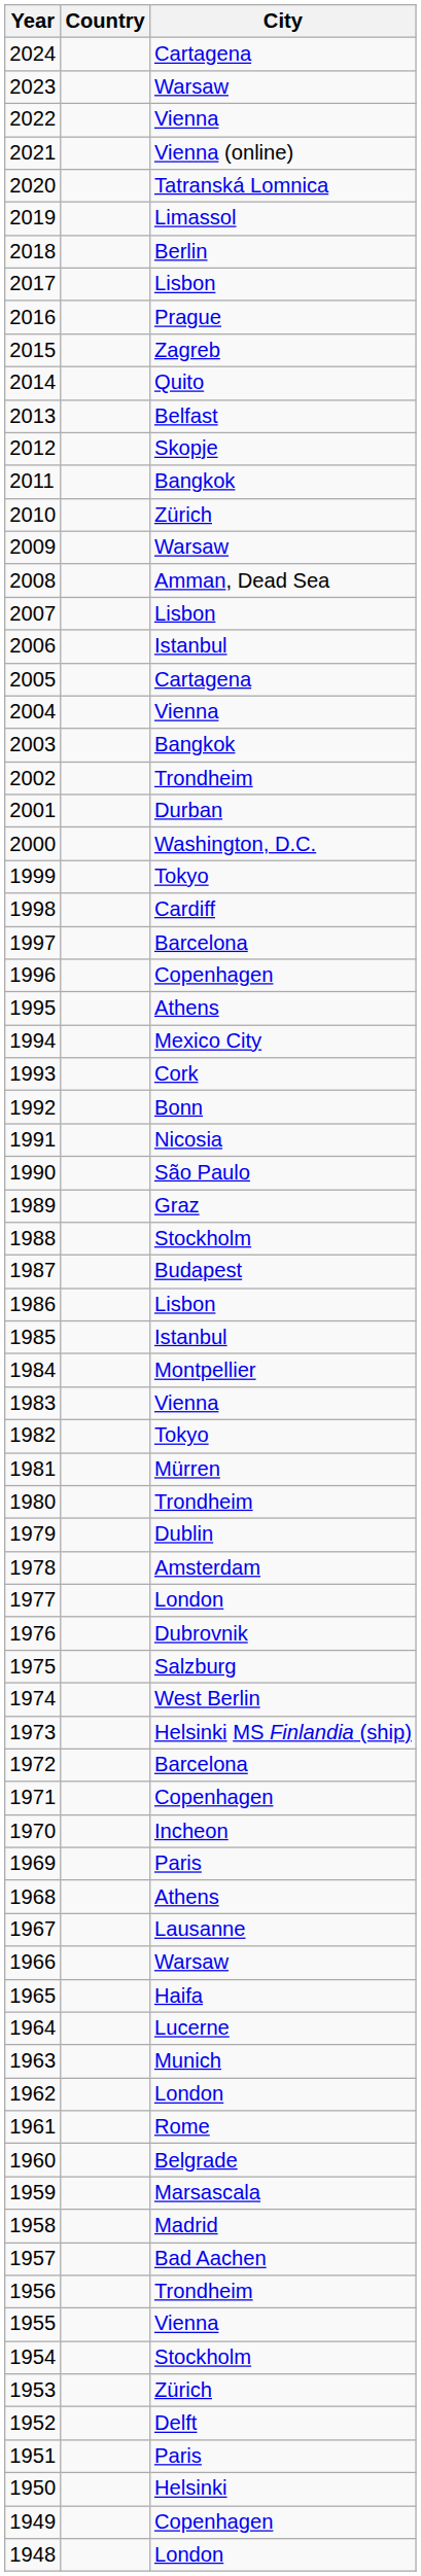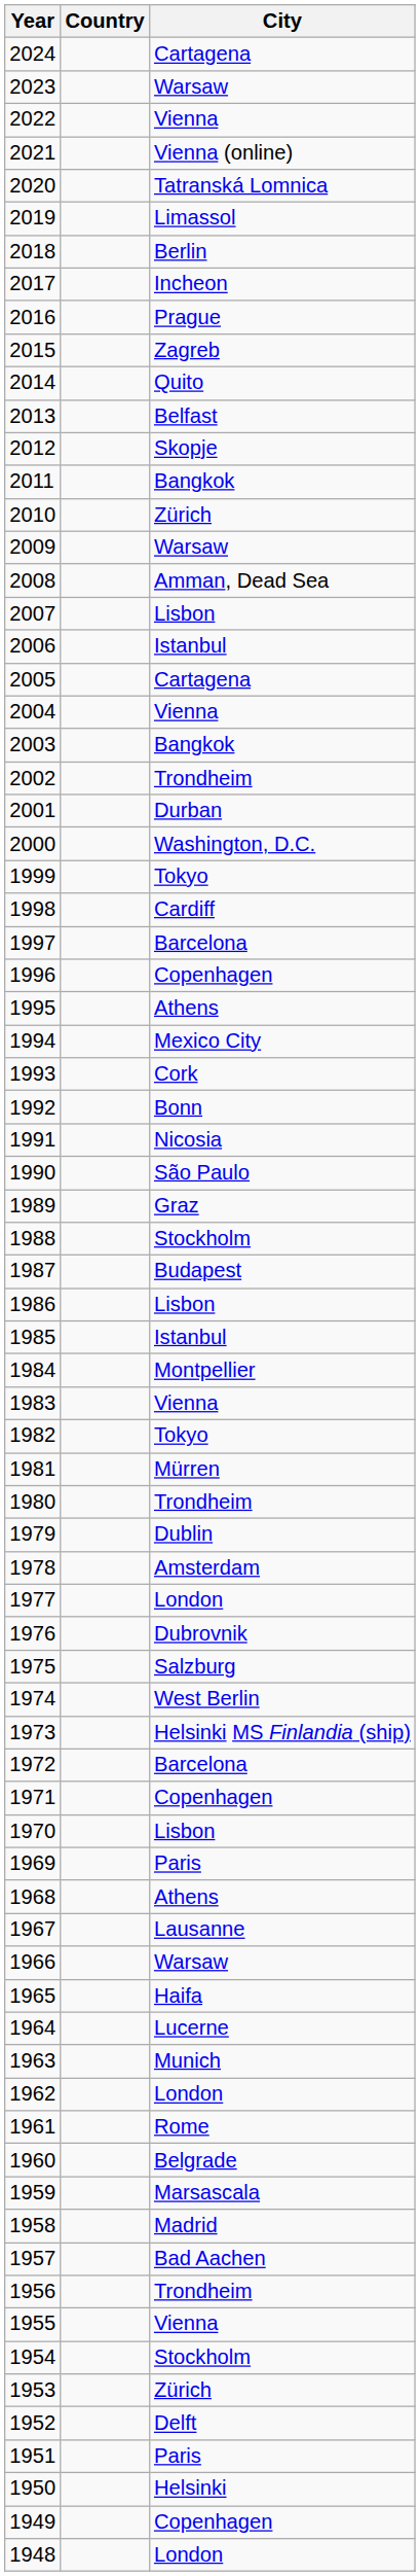 <table class="wikitable sortable plainrowheaders">
 <tr>
 <th scope="col">Year</th>
 <th scope="col">Country</th>
 <th scope="col">City</th>
 </tr>
 <tr>
 <td>2024</td>
 <td></td>
 <td><a href='#'>Cartagena</a></td>
 </tr>
 <tr>
 <td>2023</td>
 <td></td>
 <td><a href='#'>Warsaw</a></td>
 </tr>
 <tr>
 <td>2022</td>
 <td></td>
 <td><a href='#'>Vienna</a></td>
 </tr>
 <tr>
 <td>2021</td>
 <td></td>
 <td><a href='#'>Vienna</a> (online)</td>
 </tr>
 <tr>
 <td>2020</td>
 <td></td>
 <td><a href='#'>Tatranská Lomnica</a></td>
 </tr>
 <tr>
 <td>2019</td>
 <td></td>
 <td><a href='#'>Limassol</a></td>
 </tr>
 <tr>
 <td>2018</td>
 <td></td>
 <td><a href='#'>Berlin</a></td>
 </tr>
 <tr>
 <td>2017</td>
 <td></td>
-<td><a href='#'>Lisbon</a></td>
+<td><a href='#'>Incheon</a></td>
 </tr>
 <tr>
 <td>2016</td>
 <td></td>
 <td><a href='#'>Prague</a></td>
 </tr>
 <tr>
 <td>2015</td>
 <td></td>
 <td><a href='#'>Zagreb</a></td>
 </tr>
 <tr>
 <td>2014</td>
 <td></td>
 <td><a href='#'>Quito</a></td>
 </tr>
 <tr>
 <td>2013</td>
 <td></td>
 <td><a href='#'>Belfast</a></td>
 </tr>
 <tr>
 <td>2012</td>
 <td></td>
 <td><a href='#'>Skopje</a></td>
 </tr>
 <tr>
 <td>2011</td>
 <td></td>
 <td><a href='#'>Bangkok</a></td>
 </tr>
 <tr>
 <td>2010</td>
 <td></td>
 <td><a href='#'>Zürich</a></td>
 </tr>
 <tr>
 <td>2009</td>
 <td></td>
 <td><a href='#'>Warsaw</a></td>
 </tr>
 <tr>
 <td>2008</td>
 <td></td>
 <td><a href='#'>Amman</a>, Dead Sea</td>
 </tr>
 <tr>
 <td>2007</td>
 <td></td>
 <td><a href='#'>Lisbon</a></td>
 </tr>
 <tr>
 <td>2006</td>
 <td></td>
 <td><a href='#'>Istanbul</a></td>
 </tr>
 <tr>
 <td>2005</td>
 <td></td>
 <td><a href='#'>Cartagena</a></td>
 </tr>
 <tr>
 <td>2004</td>
 <td></td>
 <td><a href='#'>Vienna</a></td>
 </tr>
 <tr>
 <td>2003</td>
 <td></td>
 <td><a href='#'>Bangkok</a></td>
 </tr>
 <tr>
 <td>2002</td>
 <td></td>
 <td><a href='#'>Trondheim</a></td>
 </tr>
 <tr>
 <td>2001</td>
 <td></td>
 <td><a href='#'>Durban</a></td>
 </tr>
 <tr>
 <td>2000</td>
 <td></td>
 <td><a href='#'>Washington, D.C.</a></td>
 </tr>
 <tr>
 <td>1999</td>
 <td></td>
 <td><a href='#'>Tokyo</a></td>
 </tr>
 <tr>
 <td>1998</td>
 <td></td>
 <td><a href='#'>Cardiff</a></td>
 </tr>
 <tr>
 <td>1997</td>
 <td></td>
 <td><a href='#'>Barcelona</a></td>
 </tr>
 <tr>
 <td>1996</td>
 <td></td>
 <td><a href='#'>Copenhagen</a></td>
 </tr>
 <tr>
 <td>1995</td>
 <td></td>
 <td><a href='#'>Athens</a></td>
 </tr>
 <tr>
 <td>1994</td>
 <td></td>
 <td><a href='#'>Mexico City</a></td>
 </tr>
 <tr>
 <td>1993</td>
 <td></td>
 <td><a href='#'>Cork</a></td>
 </tr>
 <tr>
 <td>1992</td>
 <td></td>
 <td><a href='#'>Bonn</a></td>
 </tr>
 <tr>
 <td>1991</td>
 <td></td>
 <td><a href='#'>Nicosia</a></td>
 </tr>
 <tr>
 <td>1990</td>
 <td></td>
 <td><a href='#'>São Paulo</a></td>
 </tr>
 <tr>
 <td>1989</td>
 <td></td>
 <td><a href='#'>Graz</a></td>
 </tr>
 <tr>
 <td>1988</td>
 <td></td>
 <td><a href='#'>Stockholm</a></td>
 </tr>
 <tr>
 <td>1987</td>
 <td></td>
 <td><a href='#'>Budapest</a></td>
 </tr>
 <tr>
 <td>1986</td>
 <td></td>
 <td><a href='#'>Lisbon</a></td>
 </tr>
 <tr>
 <td>1985</td>
 <td></td>
 <td><a href='#'>Istanbul</a></td>
 </tr>
 <tr>
 <td>1984</td>
 <td></td>
 <td><a href='#'>Montpellier</a></td>
 </tr>
 <tr>
 <td>1983</td>
 <td></td>
 <td><a href='#'>Vienna</a></td>
 </tr>
 <tr>
 <td>1982</td>
 <td></td>
 <td><a href='#'>Tokyo</a></td>
 </tr>
 <tr>
 <td>1981</td>
 <td></td>
 <td><a href='#'>Mürren</a></td>
 </tr>
 <tr>
 <td>1980</td>
 <td></td>
 <td><a href='#'>Trondheim</a></td>
 </tr>
 <tr>
 <td>1979</td>
 <td></td>
 <td><a href='#'>Dublin</a></td>
 </tr>
 <tr>
 <td>1978</td>
 <td></td>
 <td><a href='#'>Amsterdam</a></td>
 </tr>
 <tr>
 <td>1977</td>
 <td></td>
 <td><a href='#'>London</a></td>
 </tr>
 <tr>
 <td>1976</td>
 <td></td>
 <td><a href='#'>Dubrovnik</a></td>
 </tr>
 <tr>
 <td>1975</td>
 <td></td>
 <td><a href='#'>Salzburg</a></td>
 </tr>
 <tr>
 <td>1974</td>
 <td></td>
 <td><a href='#'>West Berlin</a></td>
 </tr>
 <tr>
 <td>1973</td>
 <td></td>
 <td><a href='#'>Helsinki</a> <a href='#'>MS <em>Finlandia</em> (ship)</a></td>
 </tr>
 <tr>
 <td>1972</td>
 <td></td>
 <td><a href='#'>Barcelona</a></td>
 </tr>
 <tr>
 <td>1971</td>
 <td></td>
 <td><a href='#'>Copenhagen</a></td>
 </tr>
 <tr>
 <td>1970</td>
 <td></td>
-<td><a href='#'>Incheon</a></td>
+<td><a href='#'>Lisbon</a></td>
 </tr>
 <tr>
 <td>1969</td>
 <td></td>
 <td><a href='#'>Paris</a></td>
 </tr>
 <tr>
 <td>1968</td>
 <td></td>
 <td><a href='#'>Athens</a></td>
 </tr>
 <tr>
 <td>1967</td>
 <td></td>
 <td><a href='#'>Lausanne</a></td>
 </tr>
 <tr>
 <td>1966</td>
 <td></td>
 <td><a href='#'>Warsaw</a></td>
 </tr>
 <tr>
 <td>1965</td>
 <td></td>
 <td><a href='#'>Haifa</a></td>
 </tr>
 <tr>
 <td>1964</td>
 <td></td>
 <td><a href='#'>Lucerne</a></td>
 </tr>
 <tr>
 <td>1963</td>
 <td></td>
 <td><a href='#'>Munich</a></td>
 </tr>
 <tr>
 <td>1962</td>
 <td></td>
 <td><a href='#'>London</a></td>
 </tr>
 <tr>
 <td>1961</td>
 <td></td>
 <td><a href='#'>Rome</a></td>
 </tr>
 <tr>
 <td>1960</td>
 <td></td>
 <td><a href='#'>Belgrade</a></td>
 </tr>
 <tr>
 <td>1959</td>
 <td></td>
 <td><a href='#'>Marsascala</a></td>
 </tr>
 <tr>
 <td>1958</td>
 <td></td>
 <td><a href='#'>Madrid</a></td>
 </tr>
 <tr>
 <td>1957</td>
 <td></td>
 <td><a href='#'>Bad Aachen</a></td>
 </tr>
 <tr>
 <td>1956</td>
 <td></td>
 <td><a href='#'>Trondheim</a></td>
 </tr>
 <tr>
 <td>1955</td>
 <td></td>
 <td><a href='#'>Vienna</a></td>
 </tr>
 <tr>
 <td>1954</td>
 <td></td>
 <td><a href='#'>Stockholm</a></td>
 </tr>
 <tr>
 <td>1953</td>
 <td></td>
 <td><a href='#'>Zürich</a></td>
 </tr>
 <tr>
 <td>1952</td>
 <td></td>
 <td><a href='#'>Delft</a></td>
 </tr>
 <tr>
 <td>1951</td>
 <td></td>
 <td><a href='#'>Paris</a></td>
 </tr>
 <tr>
 <td>1950</td>
 <td></td>
 <td><a href='#'>Helsinki</a></td>
 </tr>
 <tr>
 <td>1949</td>
 <td></td>
 <td><a href='#'>Copenhagen</a></td>
 </tr>
 <tr>
 <td>1948</td>
 <td></td>
 <td><a href='#'>London</a></td>
 </tr>
 </table>
